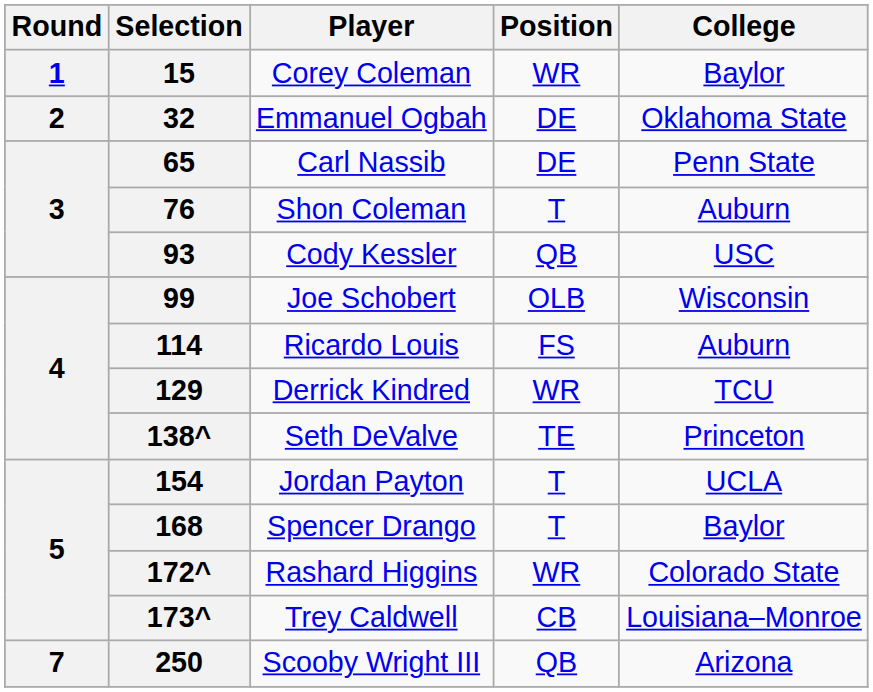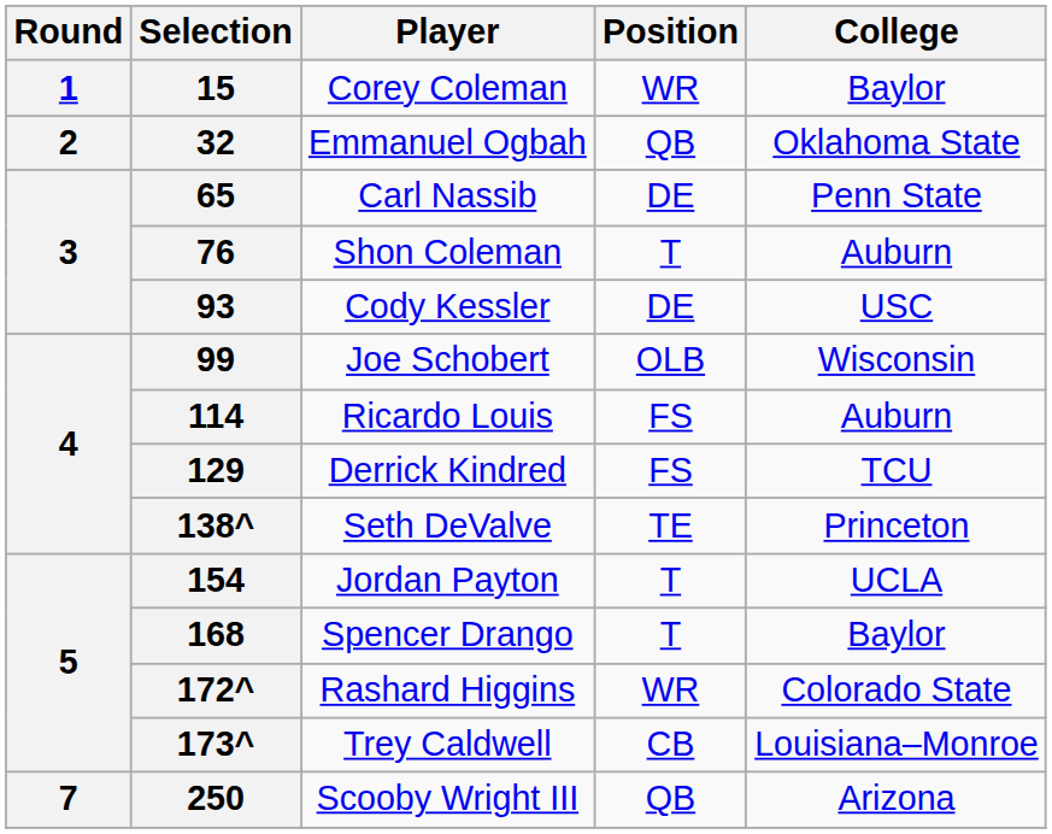 <table class="wikitable" style="text-align:center;">
 <tr>
 <th>Round</th>
 <th>Selection</th>
 <th>Player</th>
 <th>Position</th>
 <th>College</th>
 </tr>
 <tr>
 <th><a href='#'>1</a></th>
 <th>15</th>
 <td><a href='#'>Corey Coleman</a></td>
 <td><a href='#'>WR</a></td>
 <td><a href='#'>Baylor</a></td>
 </tr>
 <tr>
 <th>2</th>
 <th>32</th>
 <td><a href='#'>Emmanuel Ogbah</a></td>
-<td><a href='#'>DE</a></td>
+<td><a href='#'>QB</a></td>
 <td><a href='#'>Oklahoma State</a></td>
 </tr>
 <tr>
 <th rowspan="3">3</th>
 <th>65</th>
 <td><a href='#'>Carl Nassib</a></td>
 <td><a href='#'>DE</a></td>
 <td><a href='#'>Penn State</a></td>
 </tr>
 <tr>
 <th>76</th>
 <td><a href='#'>Shon Coleman</a></td>
 <td><a href='#'>T</a></td>
 <td><a href='#'>Auburn</a></td>
 </tr>
 <tr>
 <th>93</th>
 <td><a href='#'>Cody Kessler</a></td>
-<td><a href='#'>QB</a></td>
+<td><a href='#'>DE</a></td>
 <td><a href='#'>USC</a></td>
 </tr>
 <tr>
 <th rowspan="4">4</th>
 <th>99</th>
 <td><a href='#'>Joe Schobert</a></td>
 <td><a href='#'>OLB</a></td>
 <td><a href='#'>Wisconsin</a></td>
 </tr>
 <tr>
 <th>114</th>
 <td><a href='#'>Ricardo Louis</a></td>
 <td><a href='#'>FS</a></td>
 <td><a href='#'>Auburn</a></td>
 </tr>
 <tr>
 <th>129</th>
 <td><a href='#'>Derrick Kindred</a></td>
-<td><a href='#'>WR</a></td>
+<td><a href='#'>FS</a></td>
 <td><a href='#'>TCU</a></td>
 </tr>
 <tr>
 <th>138<strong>^</strong></th>
 <td><a href='#'>Seth DeValve</a></td>
 <td><a href='#'>TE</a></td>
 <td><a href='#'>Princeton</a></td>
 </tr>
 <tr>
 <th rowspan="4">5</th>
 <th>154</th>
 <td><a href='#'>Jordan Payton</a></td>
 <td><a href='#'>T</a></td>
 <td><a href='#'>UCLA</a></td>
 </tr>
 <tr>
 <th>168</th>
 <td><a href='#'>Spencer Drango</a></td>
 <td><a href='#'>T</a></td>
 <td><a href='#'>Baylor</a></td>
 </tr>
 <tr>
 <th>172<strong>^</strong></th>
 <td><a href='#'>Rashard Higgins</a></td>
 <td><a href='#'>WR</a></td>
 <td><a href='#'>Colorado State</a></td>
 </tr>
 <tr>
 <th>173<strong>^</strong></th>
 <td><a href='#'>Trey Caldwell</a></td>
 <td><a href='#'>CB</a></td>
 <td><a href='#'>Louisiana–Monroe</a></td>
 </tr>
 <tr>
 <th>7</th>
 <th>250</th>
 <td><a href='#'>Scooby Wright III</a></td>
 <td><a href='#'>QB</a></td>
 <td><a href='#'>Arizona</a></td>
 </tr>
 </table>
